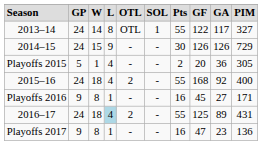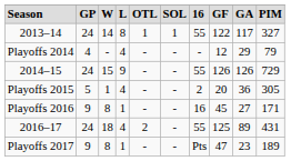 <table class="wikitable">
 <tr align="center">
 </tr>
 <tr style="font-weight:bold; background:#ddd;">
 <td>Season</td>
 <td>GP</td>
 <td>W</td>
 <td>L</td>
 <td>OTL</td>
 <td>SOL</td>
-<td>Pts</td>
+<td>16</td>
 <td>GF</td>
 <td>GA</td>
 <td>PIM</td>
 </tr>
 <tr align="center">
 <td>2013–14</td>
 <td>24</td>
 <td>14</td>
 <td>8</td>
-<td>OTL</td>
+<td>1</td>
 <td>1</td>
 <td>55</td>
 <td>122</td>
 <td>117</td>
 <td>327</td>
+</tr>
+<tr align="center">
+<td>Playoffs 2014</td>
+<td>4</td>
+<td>-</td>
+<td>4</td>
+<td>-</td>
+<td>-</td>
+<td>-</td>
+<td>12</td>
+<td>29</td>
+<td>79</td>
 </tr>
 <tr align="center">
 <td>2014–15</td>
 <td>24</td>
 <td>15</td>
 <td>9</td>
 <td>-</td>
 <td>-</td>
-<td>30</td>
+<td>55</td>
 <td>126</td>
 <td>126</td>
 <td>729</td>
 </tr>
 <tr align="center">
 <td>Playoffs 2015</td>
 <td>5</td>
 <td>1</td>
 <td>4</td>
 <td>-</td>
 <td>-</td>
 <td>2</td>
 <td>20</td>
 <td>36</td>
 <td>305</td>
 </tr>
 <tr align="center">
-<td>2015–16</td>
-<td>24</td>
-<td>18</td>
-<td>4</td>
-<td>2</td>
-<td>-</td>
-<td>55</td>
-<td>168</td>
-<td>92</td>
-<td>400</td>
-</tr>
-<tr align="center">
 <td>Playoffs 2016</td>
 <td>9</td>
 <td>8</td>
 <td>1</td>
 <td>-</td>
 <td>-</td>
 <td>16</td>
 <td>45</td>
 <td>27</td>
 <td>171</td>
 </tr>
 <tr align="center">
 <td>2016–17</td>
 <td>24</td>
 <td>18</td>
-<td style="background: lightblue;">4</td>
+<td>4</td>
 <td>2</td>
 <td>-</td>
 <td>55</td>
 <td>125</td>
 <td>89</td>
 <td>431</td>
 </tr>
 <tr align="center">
 <td>Playoffs 2017</td>
 <td>9</td>
 <td>8</td>
 <td>1</td>
 <td>-</td>
 <td>-</td>
-<td>16</td>
+<td>Pts</td>
 <td>47</td>
 <td>23</td>
-<td>136</td>
+<td>189</td>
 </tr>
 </table>
